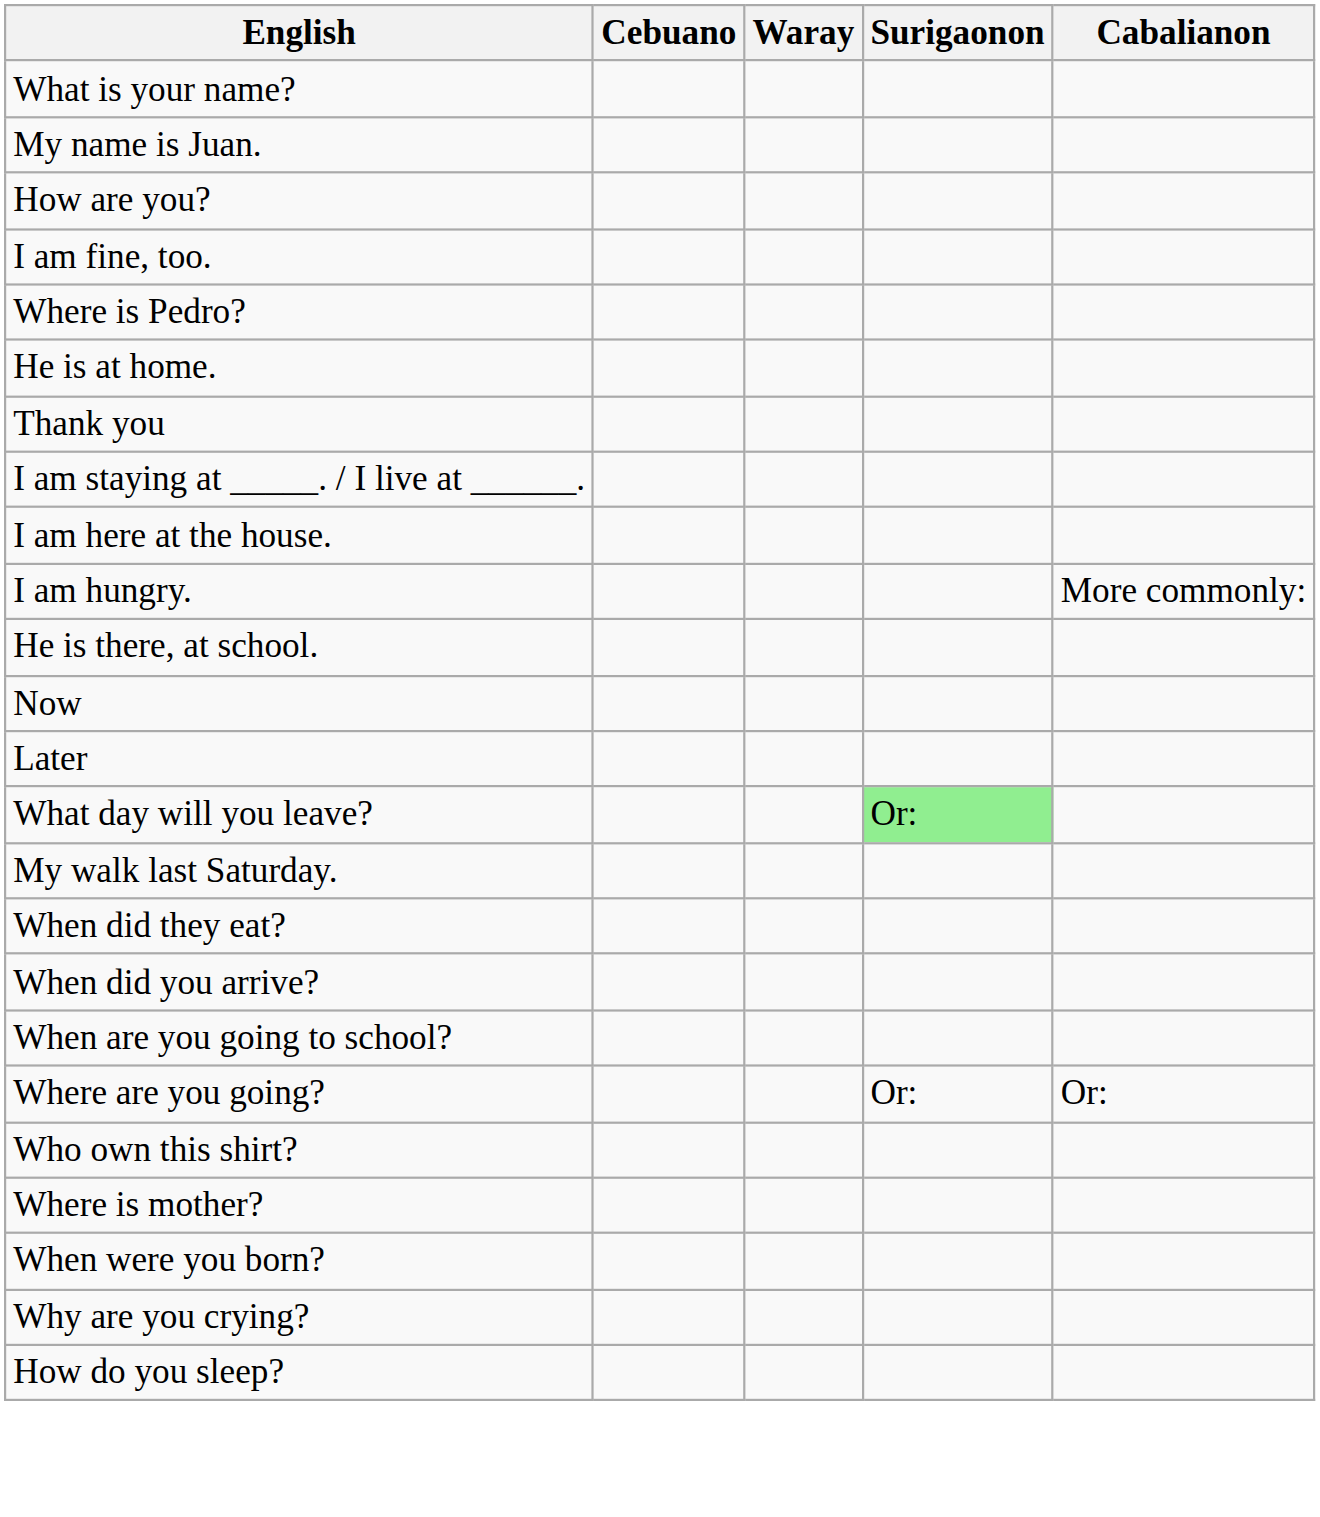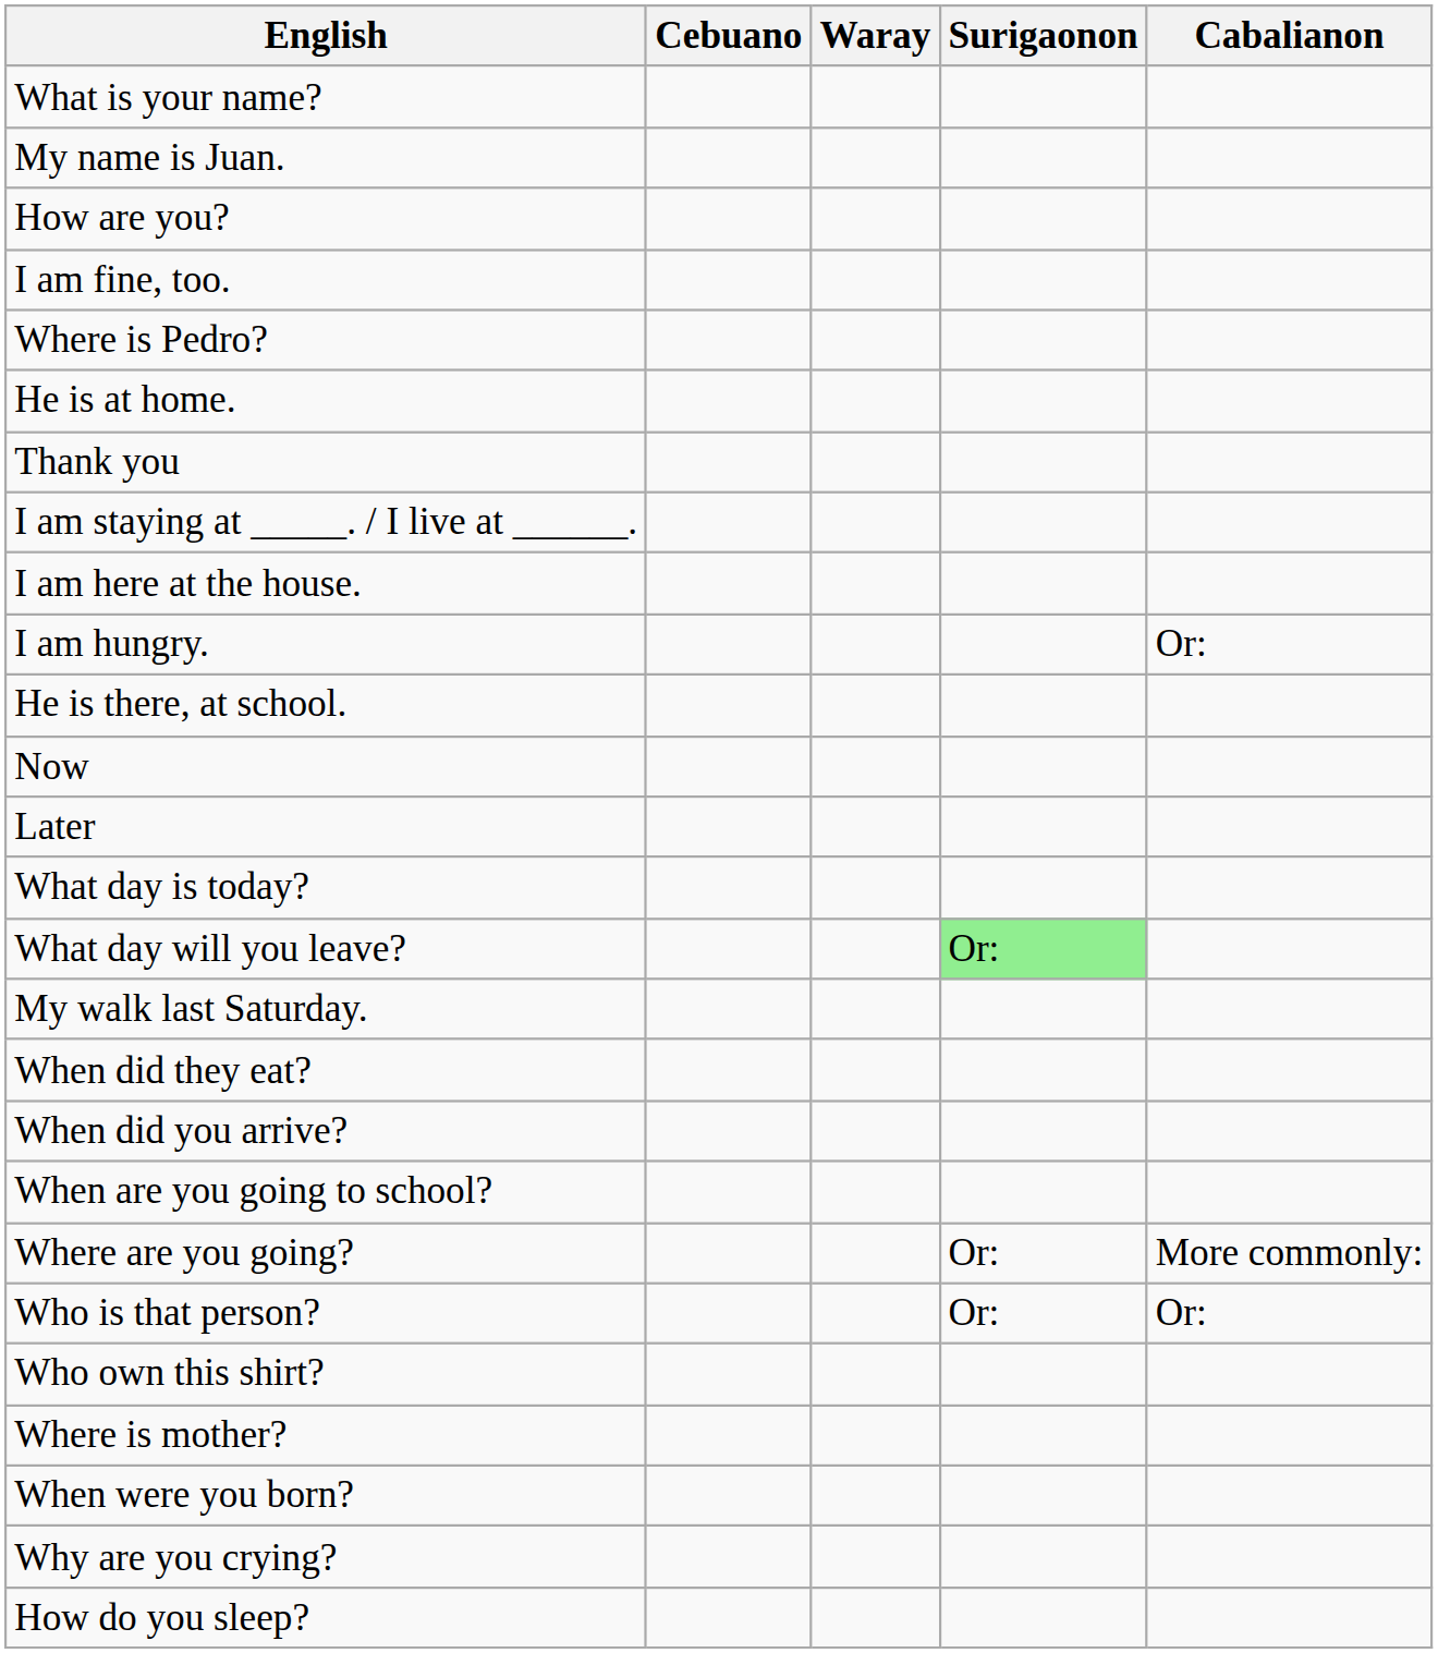 <table class="wikitable">
 <tr>
 <th>English</th>
 <th>Cebuano</th>
 <th>Waray</th>
 <th>Surigaonon</th>
 <th>Cabalianon</th>
 </tr>
 <tr>
 <td>What is your name?</td>
 <td></td>
 <td></td>
 <td></td>
 <td> </td>
 </tr>
 <tr>
 <td>My name is Juan.</td>
 <td></td>
 <td></td>
 <td></td>
 <td></td>
 </tr>
 <tr>
 <td>How are you?</td>
 <td></td>
 <td></td>
 <td></td>
 <td></td>
 </tr>
 <tr>
 <td>I am fine, too.</td>
 <td></td>
 <td></td>
 <td></td>
 <td></td>
 </tr>
 <tr>
 <td>Where is Pedro?</td>
 <td></td>
 <td></td>
 <td></td>
 <td></td>
 </tr>
 <tr>
 <td>He is at home.</td>
 <td></td>
 <td></td>
 <td></td>
 <td></td>
 </tr>
 <tr>
 <td>Thank you</td>
 <td></td>
 <td></td>
 <td></td>
 <td></td>
 </tr>
 <tr>
 <td>I am staying at _____. / I live at ______.</td>
 <td></td>
 <td></td>
 <td></td>
 <td></td>
 </tr>
 <tr>
 <td>I am here at the house.</td>
 <td></td>
 <td></td>
 <td></td>
 <td></td>
 </tr>
 <tr>
 <td>I am hungry.</td>
 <td></td>
 <td></td>
 <td></td>
-<td> More commonly: </td>
+<td> Or: </td>
 </tr>
 <tr>
 <td>He is there, at school.</td>
 <td></td>
 <td></td>
 <td></td>
 <td></td>
 </tr>
 <tr>
 <td>Now</td>
 <td></td>
 <td></td>
 <td></td>
 <td></td>
 </tr>
 <tr>
 <td>Later</td>
+<td></td>
+<td></td>
+<td></td>
+<td></td>
+</tr>
+<tr>
+<td>What day is today?</td>
 <td></td>
 <td></td>
 <td></td>
 <td></td>
 </tr>
 <tr>
 <td>What day will you leave?</td>
 <td></td>
 <td></td>
 <td style="background: lightgreen;"> Or: </td>
 <td></td>
 </tr>
 <tr>
 <td>My walk last Saturday.</td>
 <td></td>
 <td></td>
 <td></td>
 <td></td>
 </tr>
 <tr>
 <td>When did they eat?</td>
 <td></td>
 <td></td>
 <td></td>
 <td></td>
 </tr>
 <tr>
 <td>When did you arrive?</td>
 <td></td>
 <td></td>
 <td></td>
 <td></td>
 </tr>
 <tr>
 <td>When are you going to school?</td>
 <td></td>
 <td></td>
 <td></td>
 <td></td>
 </tr>
 <tr>
 <td>Where are you going?</td>
 <td></td>
 <td></td>
 <td> Or: </td>
+<td> More commonly: </td>
+</tr>
+<tr>
+<td>Who is that person?</td>
+<td></td>
+<td></td>
+<td> Or: </td>
 <td> Or: </td>
 </tr>
 <tr>
 <td>Who own this shirt?</td>
 <td></td>
 <td></td>
 <td></td>
 <td></td>
 </tr>
 <tr>
 <td>Where is mother?</td>
 <td></td>
 <td></td>
 <td></td>
 <td></td>
 </tr>
 <tr>
 <td>When were you born?</td>
 <td></td>
 <td></td>
 <td></td>
 <td></td>
 </tr>
 <tr>
 <td>Why are you crying?</td>
 <td></td>
 <td></td>
 <td></td>
 <td></td>
 </tr>
 <tr>
 <td>How do you sleep?</td>
 <td></td>
 <td></td>
 <td></td>
 <td></td>
 </tr>
 </table>
